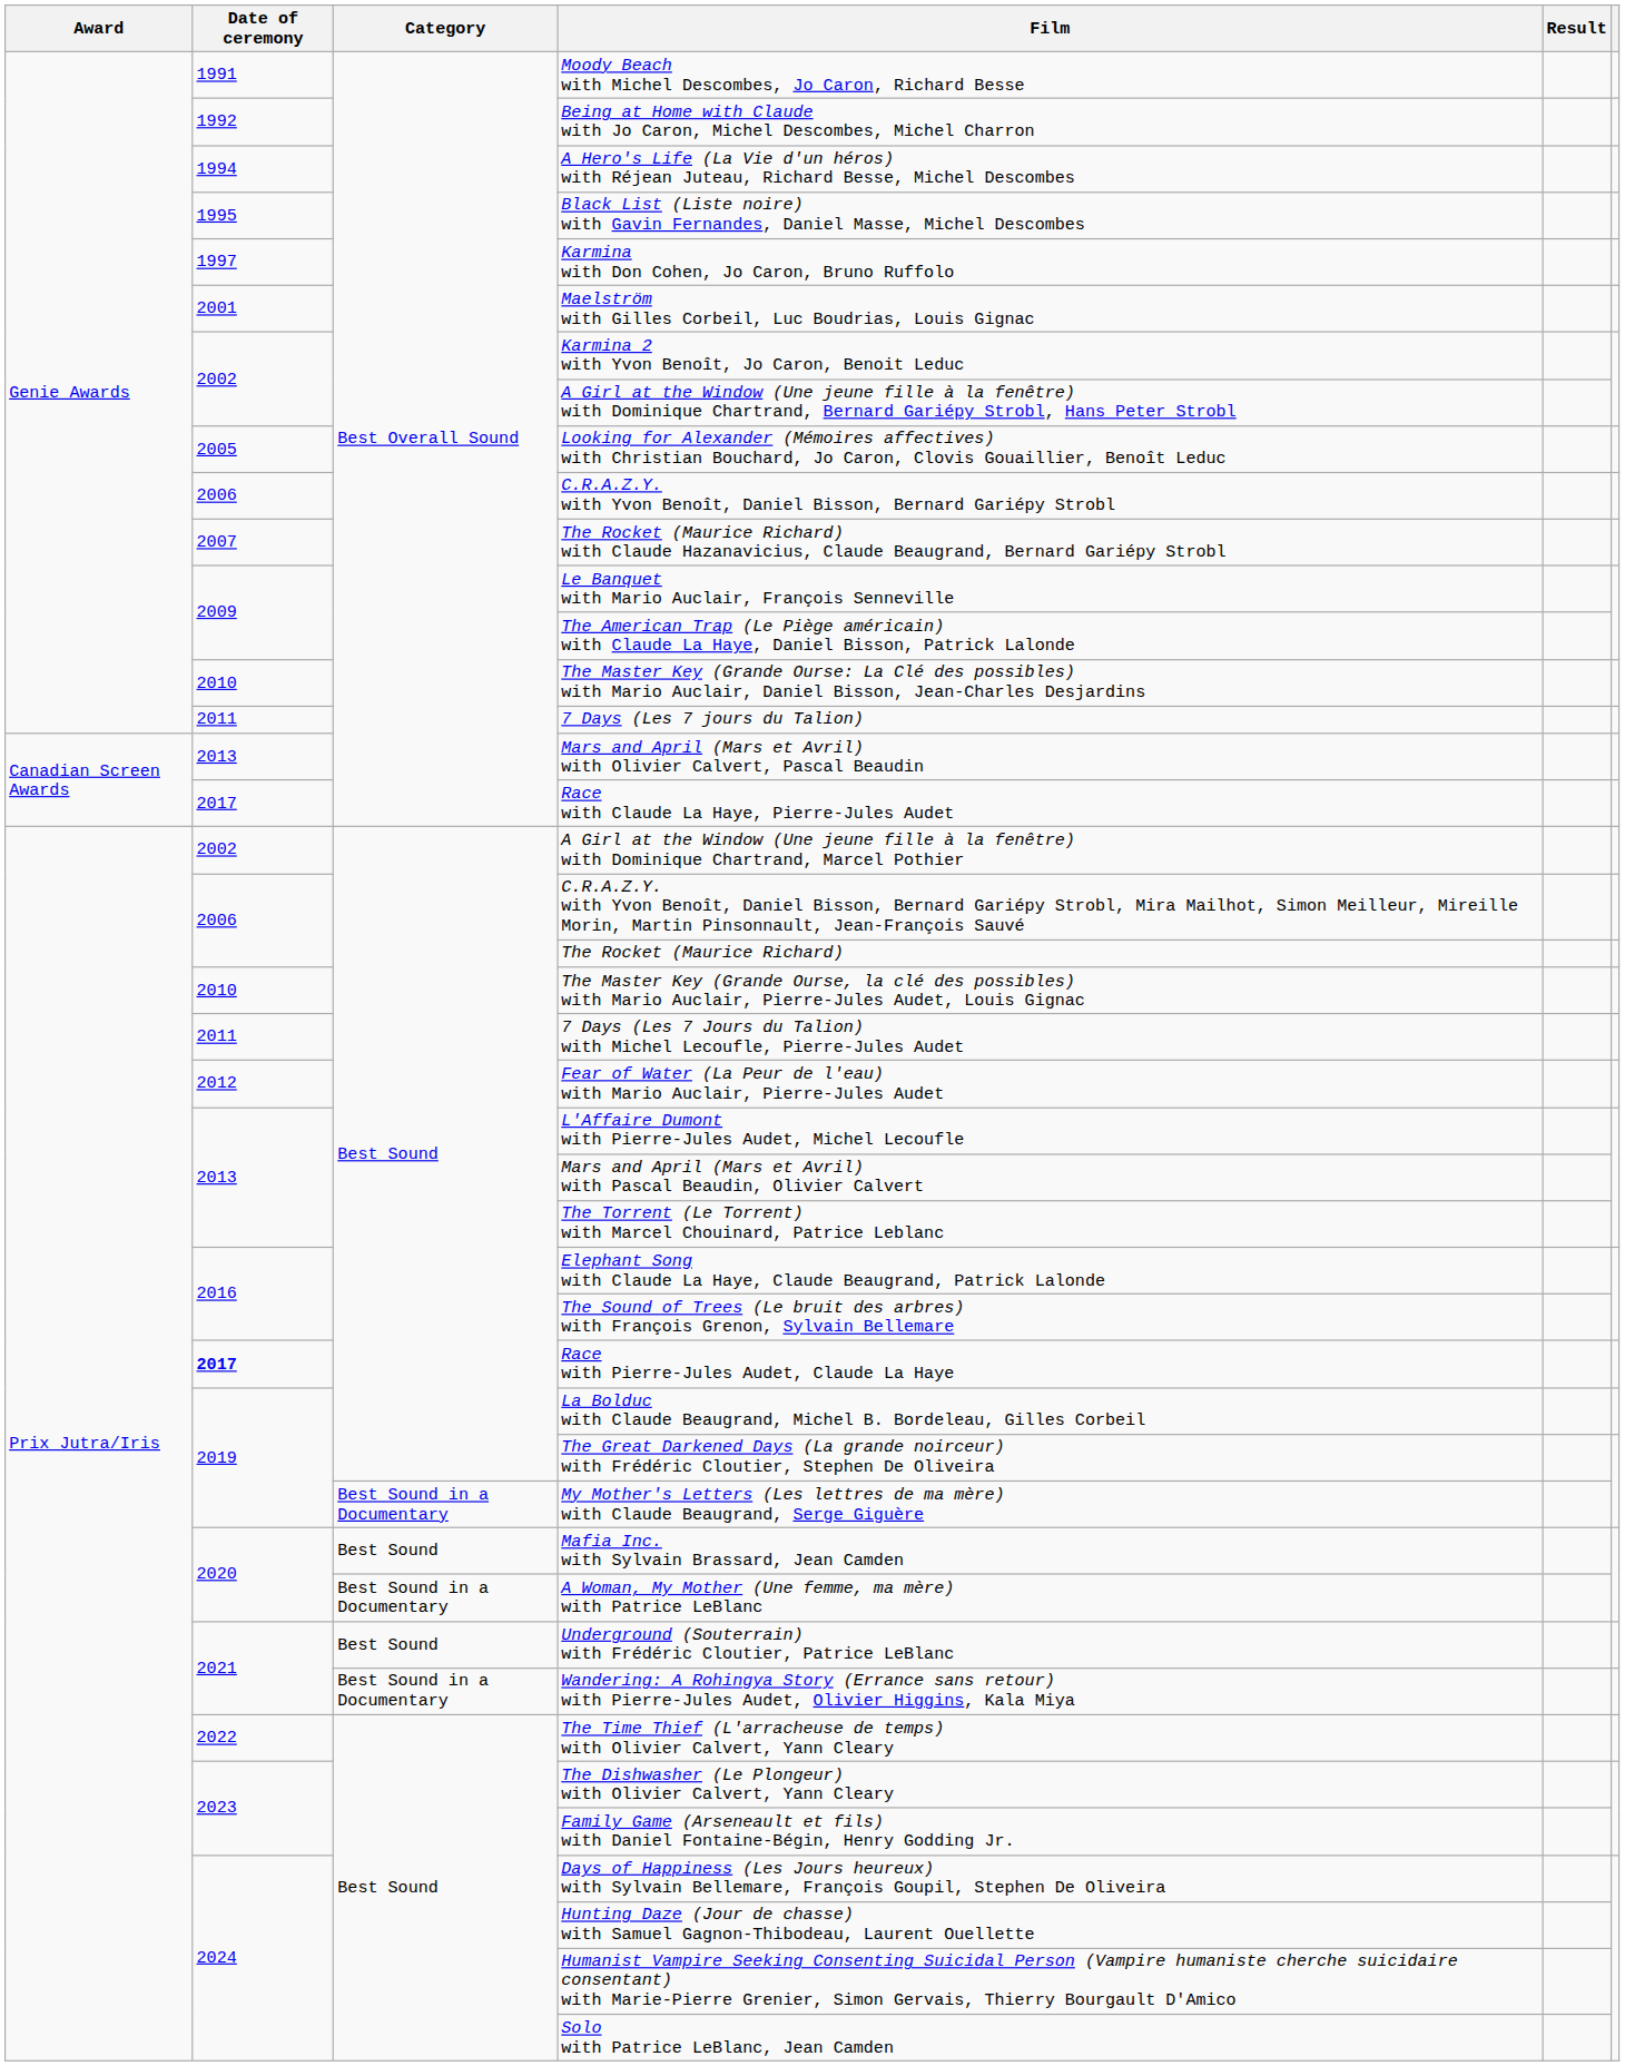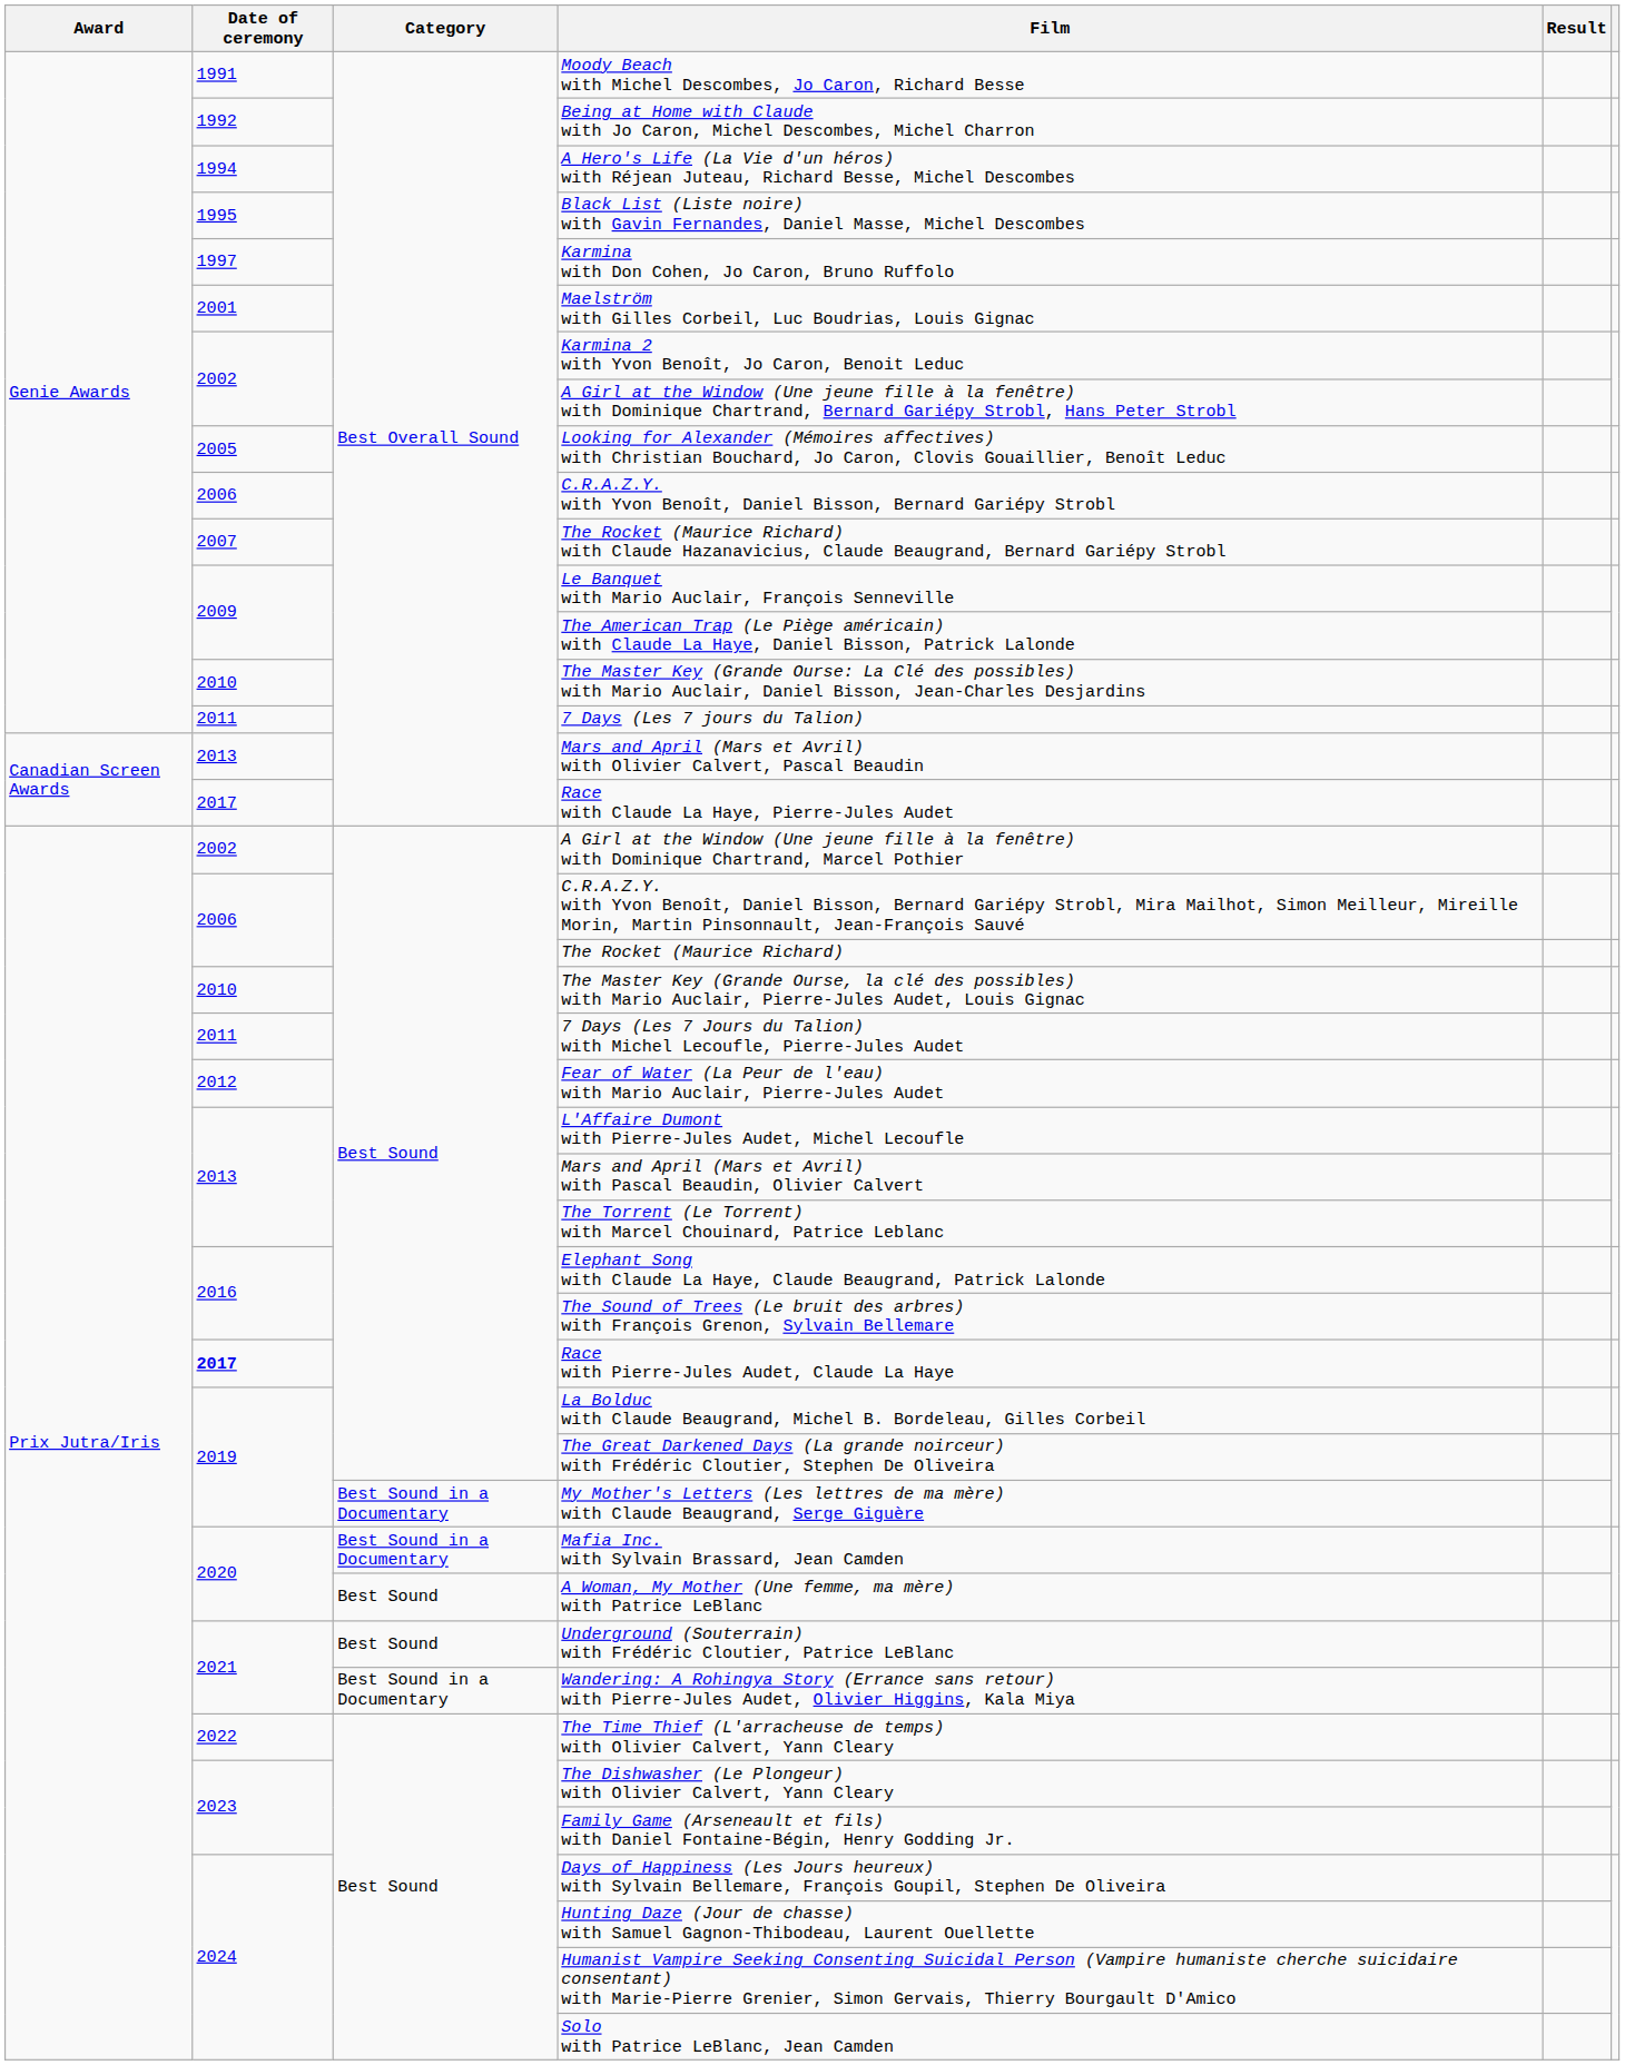 <table class="wikitable sortable plainrowheaders">
 <tr>
 <th scope="col">Award</th>
 <th scope="col">Date of ceremony</th>
 <th scope="col">Category</th>
 <th scope="col">Film</th>
 <th scope="col">Result</th>
 <th scope="col" class="unsortable"></th>
 </tr>
 <tr>
 <td rowspan=15><a href='#'>Genie Awards</a></td>
 <td><a href='#'>1991</a></td>
 <td rowspan=17><a href='#'>Best Overall Sound</a></td>
 <td><em><a href='#'>Moody Beach</a></em><br>with Michel Descombes, <a href='#'>Jo Caron</a>, Richard Besse</td>
 <td></td>
 <td></td>
 </tr>
 <tr>
 <td><a href='#'>1992</a></td>
 <td><em><a href='#'>Being at Home with Claude</a></em><br>with Jo Caron, Michel Descombes, Michel Charron</td>
 <td></td>
 <td></td>
 </tr>
 <tr>
 <td><a href='#'>1994</a></td>
 <td><em><a href='#'>A Hero's Life</a> (La Vie d'un héros)</em><br>with Réjean Juteau, Richard Besse, Michel Descombes</td>
 <td></td>
 <td></td>
 </tr>
 <tr>
 <td><a href='#'>1995</a></td>
 <td><em><a href='#'>Black List</a> (Liste noire)</em><br>with <a href='#'>Gavin Fernandes</a>, Daniel Masse, Michel Descombes</td>
 <td></td>
 <td></td>
 </tr>
 <tr>
 <td><a href='#'>1997</a></td>
 <td><em><a href='#'>Karmina</a></em><br>with Don Cohen, Jo Caron, Bruno Ruffolo</td>
 <td></td>
 <td></td>
 </tr>
 <tr>
 <td><a href='#'>2001</a></td>
 <td><em><a href='#'>Maelström</a></em><br>with Gilles Corbeil, Luc Boudrias, Louis Gignac</td>
 <td></td>
 <td></td>
 </tr>
 <tr>
 <td rowspan=2><a href='#'>2002</a></td>
 <td><em><a href='#'>Karmina 2</a></em><br>with Yvon Benoît, Jo Caron, Benoit Leduc</td>
 <td></td>
 <td rowspan=2></td>
 </tr>
 <tr>
 <td><em><a href='#'>A Girl at the Window</a> (Une jeune fille à la fenêtre)</em><br>with Dominique Chartrand, <a href='#'>Bernard Gariépy Strobl</a>, <a href='#'>Hans Peter Strobl</a></td>
 <td></td>
 </tr>
 <tr>
 <td><a href='#'>2005</a></td>
 <td><em><a href='#'>Looking for Alexander</a> (Mémoires affectives)</em><br>with Christian Bouchard, Jo Caron, Clovis Gouaillier, Benoît Leduc</td>
 <td></td>
 <td></td>
 </tr>
 <tr>
 <td><a href='#'>2006</a></td>
 <td><em><a href='#'>C.R.A.Z.Y.</a></em><br>with Yvon Benoît, Daniel Bisson, Bernard Gariépy Strobl</td>
 <td></td>
 <td></td>
 </tr>
 <tr>
 <td><a href='#'>2007</a></td>
 <td><em><a href='#'>The Rocket</a> (Maurice Richard)</em><br>with Claude Hazanavicius, Claude Beaugrand, Bernard Gariépy Strobl</td>
 <td></td>
 <td></td>
 </tr>
 <tr>
 <td rowspan=2><a href='#'>2009</a></td>
 <td><em><a href='#'>Le Banquet</a></em><br>with Mario Auclair, François Senneville</td>
 <td></td>
 <td rowspan=2></td>
 </tr>
 <tr>
 <td><em><a href='#'>The American Trap</a> (Le Piège américain)</em><br>with <a href='#'>Claude La Haye</a>, Daniel Bisson, Patrick Lalonde</td>
 <td></td>
 </tr>
 <tr>
 <td><a href='#'>2010</a></td>
 <td><em><a href='#'>The Master Key</a> (Grande Ourse: La Clé des possibles)</em><br>with Mario Auclair, Daniel Bisson, Jean-Charles Desjardins</td>
 <td></td>
 <td></td>
 </tr>
 <tr>
 <td><a href='#'>2011</a></td>
 <td><em><a href='#'>7 Days</a> (Les 7 jours du Talion)</em></td>
 <td></td>
 <td></td>
 </tr>
 <tr>
 <td rowspan=2><a href='#'>Canadian Screen Awards</a></td>
 <td><a href='#'>2013</a></td>
 <td><em><a href='#'>Mars and April</a> (Mars et Avril)</em><br>with Olivier Calvert, Pascal Beaudin</td>
 <td></td>
 <td></td>
 </tr>
 <tr>
 <td><a href='#'>2017</a></td>
 <td><em><a href='#'>Race</a></em><br>with Claude La Haye, Pierre-Jules Audet</td>
 <td></td>
 <td></td>
 </tr>
 <tr>
 <td rowspan=26><a href='#'>Prix Jutra/Iris</a></td>
 <td><a href='#'>2002</a></td>
 <td rowspan=14><a href='#'>Best Sound</a></td>
 <td><em>A Girl at the Window (Une jeune fille à la fenêtre)</em><br>with Dominique Chartrand, Marcel Pothier</td>
 <td></td>
 <td></td>
 </tr>
 <tr>
 <td rowspan=2><a href='#'>2006</a></td>
 <td><em>C.R.A.Z.Y.</em><br>with Yvon Benoît, Daniel Bisson, Bernard Gariépy Strobl, Mira Mailhot, Simon Meilleur, Mireille Morin, Martin Pinsonnault, Jean-François Sauvé</td>
 <td></td>
 <td></td>
 </tr>
 <tr>
 <td><em>The Rocket (Maurice Richard)</em></td>
 <td></td>
 <td></td>
 </tr>
 <tr>
 <td><a href='#'>2010</a></td>
 <td><em>The Master Key (Grande Ourse, la clé des possibles)</em><br>with Mario Auclair, Pierre-Jules Audet, Louis Gignac</td>
 <td></td>
 <td></td>
 </tr>
 <tr>
 <td><a href='#'>2011</a></td>
 <td><em>7 Days (Les 7 Jours du Talion)</em><br>with Michel Lecoufle, Pierre-Jules Audet</td>
 <td></td>
 <td></td>
 </tr>
 <tr>
 <td><a href='#'>2012</a></td>
 <td><em><a href='#'>Fear of Water</a> (La Peur de l'eau)</em><br>with Mario Auclair, Pierre-Jules Audet</td>
 <td></td>
 <td></td>
 </tr>
 <tr>
 <td rowspan=3><a href='#'>2013</a></td>
 <td><em><a href='#'>L'Affaire Dumont</a></em><br>with Pierre-Jules Audet, Michel Lecoufle</td>
 <td></td>
 <td rowspan=3></td>
 </tr>
 <tr>
 <td><em>Mars and April (Mars et Avril)</em><br>with Pascal Beaudin, Olivier Calvert</td>
 <td></td>
 </tr>
 <tr>
 <td><em><a href='#'>The Torrent</a> (Le Torrent)</em><br>with Marcel Chouinard, Patrice Leblanc</td>
 <td></td>
 </tr>
 <tr>
 <td rowspan=2><a href='#'>2016</a></td>
 <td><em><a href='#'>Elephant Song</a></em><br>with Claude La Haye, Claude Beaugrand, Patrick Lalonde</td>
 <td></td>
 <td rowspan=2></td>
 </tr>
 <tr>
 <td><em><a href='#'>The Sound of Trees</a> (Le bruit des arbres)</em><br>with François Grenon, <a href='#'>Sylvain Bellemare</a></td>
 <td></td>
 </tr>
 <tr>
 <td><strong><a href='#'>2017</a></strong></td>
 <td><em><a href='#'>Race</a></em><br>with Pierre-Jules Audet, Claude La Haye</td>
 <td></td>
 <td></td>
 </tr>
 <tr>
 <td rowspan=3><a href='#'>2019</a></td>
 <td><em><a href='#'>La Bolduc</a></em><br>with Claude Beaugrand, Michel B. Bordeleau, Gilles Corbeil</td>
 <td></td>
 <td></td>
 </tr>
 <tr>
 <td><em><a href='#'>The Great Darkened Days</a> (La grande noirceur)</em><br>with Frédéric Cloutier, Stephen De Oliveira</td>
 <td></td>
 <td rowspan=2></td>
 </tr>
 <tr>
 <td><a href='#'>Best Sound in a Documentary</a></td>
 <td><em><a href='#'>My Mother's Letters</a> (Les lettres de ma mère)</em><br>with Claude Beaugrand, <a href='#'>Serge Giguère</a></td>
 <td></td>
 </tr>
 <tr>
 <td rowspan=2><a href='#'>2020</a></td>
-<td>Best Sound</td>
+<td><a href='#'>Best Sound in a Documentary</a></td>
 <td><em><a href='#'>Mafia Inc.</a></em><br>with Sylvain Brassard, Jean Camden</td>
 <td></td>
 <td rowspan=2></td>
 </tr>
 <tr>
-<td>Best Sound in a Documentary</td>
+<td>Best Sound</td>
 <td><em><a href='#'>A Woman, My Mother</a> (Une femme, ma mère)</em><br>with Patrice LeBlanc</td>
 <td></td>
 </tr>
 <tr>
 <td rowspan=2><a href='#'>2021</a></td>
 <td>Best Sound</td>
 <td><em><a href='#'>Underground</a> (Souterrain)</em><br>with Frédéric Cloutier, Patrice LeBlanc</td>
 <td></td>
 <td></td>
 </tr>
 <tr>
 <td>Best Sound in a Documentary</td>
 <td><em><a href='#'>Wandering: A Rohingya Story</a> (Errance sans retour)</em><br>with Pierre-Jules Audet, <a href='#'>Olivier Higgins</a>, Kala Miya</td>
 <td></td>
 <td></td>
 </tr>
 <tr>
 <td><a href='#'>2022</a></td>
 <td rowspan=7>Best Sound</td>
 <td><em><a href='#'>The Time Thief</a> (L'arracheuse de temps)</em><br>with Olivier Calvert, Yann Cleary</td>
 <td></td>
 <td></td>
 </tr>
 <tr>
 <td rowspan=2><a href='#'>2023</a></td>
 <td><em><a href='#'>The Dishwasher</a> (Le Plongeur)</em><br>with Olivier Calvert, Yann Cleary</td>
 <td></td>
 <td rowspan=2></td>
 </tr>
 <tr>
 <td><em><a href='#'>Family Game</a> (Arseneault et fils)</em><br>with Daniel Fontaine-Bégin, Henry Godding Jr.</td>
 <td></td>
 </tr>
 <tr>
 <td rowspan=4><a href='#'>2024</a></td>
 <td><em><a href='#'>Days of Happiness</a> (Les Jours heureux)</em><br>with Sylvain Bellemare, François Goupil, Stephen De Oliveira</td>
 <td></td>
 <td rowspan=4></td>
 </tr>
 <tr>
 <td><em><a href='#'>Hunting Daze</a> (Jour de chasse)</em><br>with Samuel Gagnon-Thibodeau, Laurent Ouellette</td>
 <td></td>
 </tr>
 <tr>
 <td><em><a href='#'>Humanist Vampire Seeking Consenting Suicidal Person</a> (Vampire humaniste cherche suicidaire consentant)</em><br>with Marie-Pierre Grenier, Simon Gervais, Thierry Bourgault D'Amico</td>
 <td></td>
 </tr>
 <tr>
 <td><em><a href='#'>Solo</a></em><br>with Patrice LeBlanc, Jean Camden</td>
 <td></td>
 </tr>
 </table>
